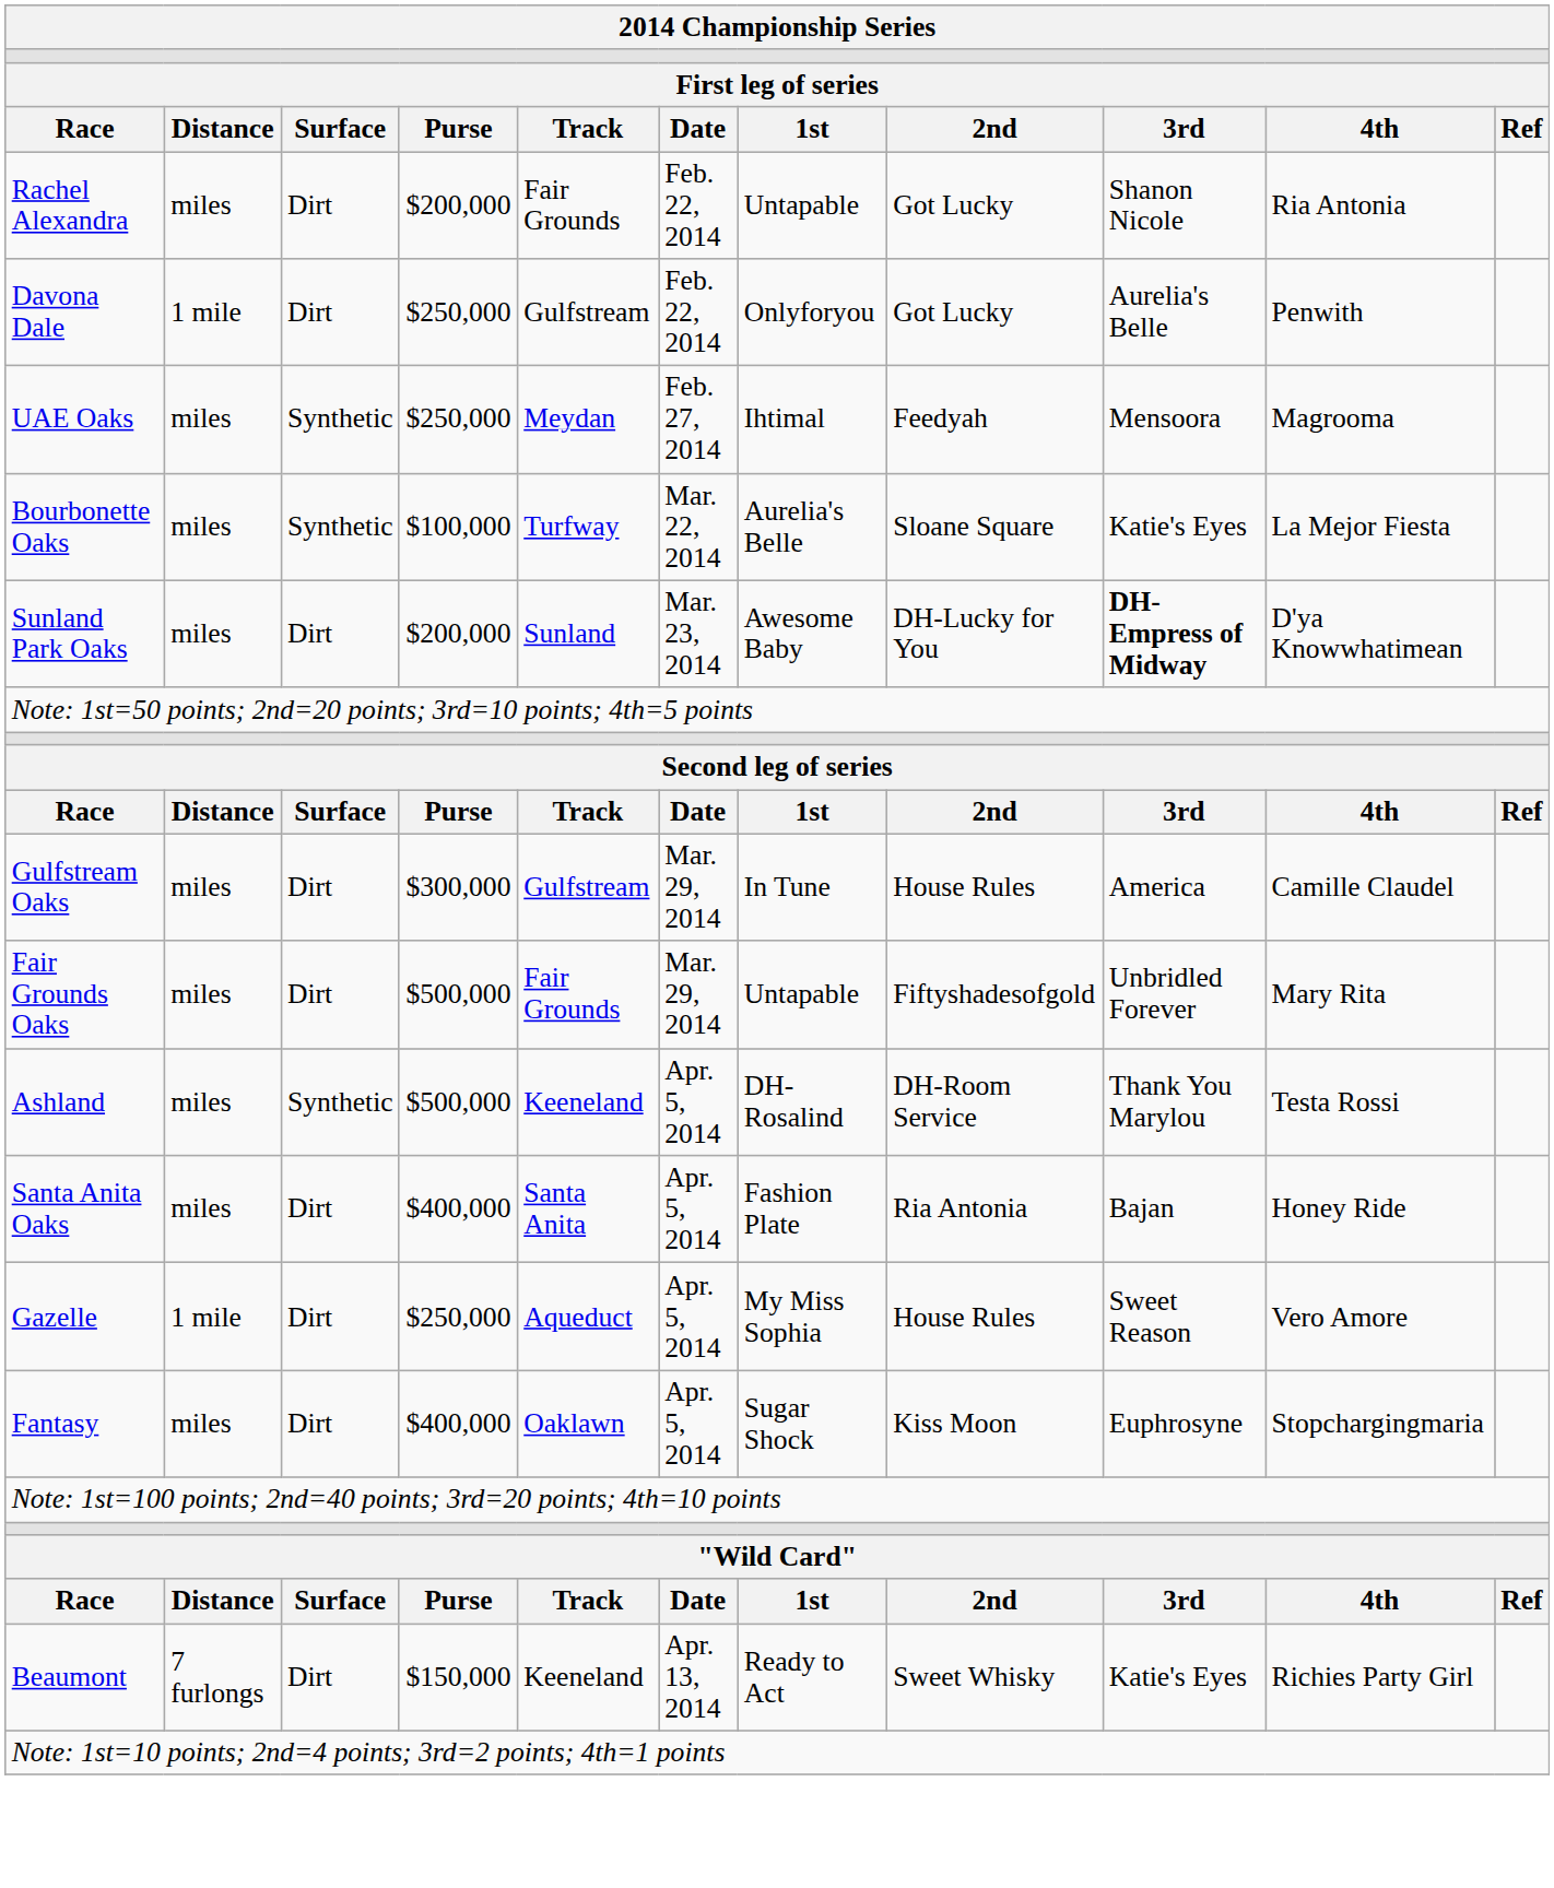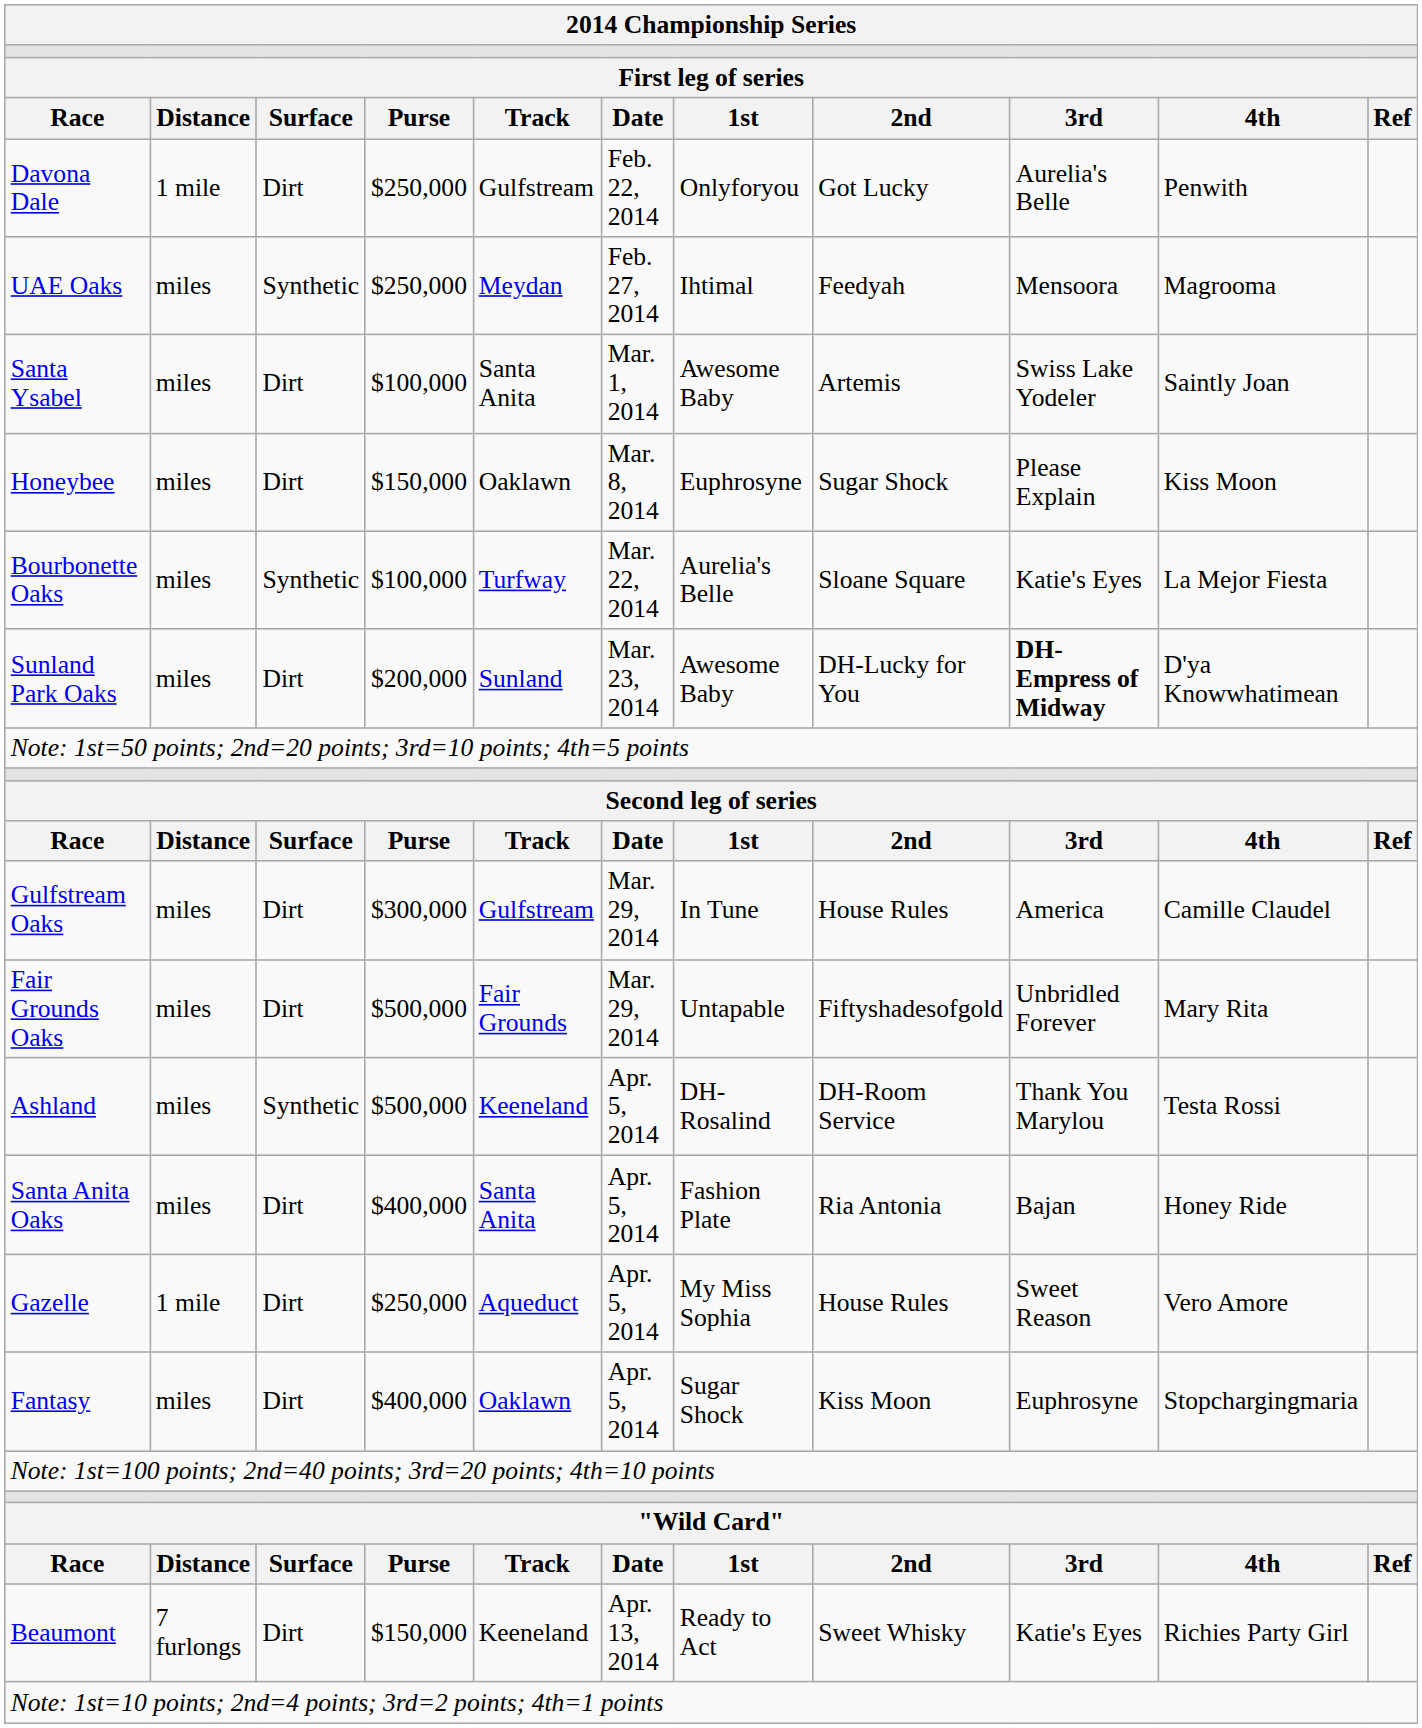 <table class="wikitable " style="width:100%">
 <tr>
 <th colspan=11>2014 Championship Series</th>
 </tr>
 <tr>
 <td colspan=11 style="background: #e3e3e3;"></td>
 </tr>
 <tr>
 <th colspan=11>First leg of series</th>
 </tr>
 <tr>
 <th>Race</th>
 <th>Distance</th>
 <th>Surface</th>
 <th>Purse</th>
 <th>Track</th>
 <th>Date</th>
 <th>1st</th>
 <th>2nd</th>
 <th>3rd</th>
 <th>4th</th>
 <th>Ref</th>
-</tr>
-<tr>
-<td><a href='#'>Rachel Alexandra</a></td>
-<td> miles</td>
-<td>Dirt</td>
-<td align=right>$200,000</td>
-<td>Fair Grounds</td>
-<td>Feb. 22, 2014</td>
-<td>Untapable</td>
-<td>Got Lucky</td>
-<td>Shanon Nicole</td>
-<td>Ria Antonia</td>
-<td></td>
 </tr>
 <tr>
 <td><a href='#'>Davona Dale</a></td>
 <td>1 mile</td>
 <td>Dirt</td>
 <td align=right>$250,000</td>
 <td>Gulfstream</td>
 <td>Feb. 22, 2014</td>
 <td>Onlyforyou</td>
 <td>Got Lucky</td>
 <td>Aurelia's Belle</td>
 <td>Penwith</td>
 <td></td>
 </tr>
 <tr>
 <td><a href='#'>UAE Oaks</a></td>
 <td> miles</td>
 <td>Synthetic</td>
 <td align=right>$250,000</td>
 <td><a href='#'>Meydan</a></td>
 <td>Feb. 27, 2014</td>
 <td>Ihtimal</td>
 <td>Feedyah</td>
 <td>Mensoora</td>
 <td>Magrooma</td>
+<td></td>
+</tr>
+<tr>
+<td><a href='#'>Santa Ysabel</a></td>
+<td> miles</td>
+<td>Dirt</td>
+<td align=right>$100,000</td>
+<td>Santa Anita</td>
+<td>Mar. 1, 2014</td>
+<td>Awesome Baby</td>
+<td>Artemis</td>
+<td>Swiss Lake Yodeler</td>
+<td>Saintly Joan</td>
+<td></td>
+</tr>
+<tr>
+<td><a href='#'>Honeybee</a></td>
+<td> miles</td>
+<td>Dirt</td>
+<td align=right>$150,000</td>
+<td>Oaklawn</td>
+<td>Mar. 8, 2014</td>
+<td>Euphrosyne</td>
+<td>Sugar Shock</td>
+<td>Please Explain</td>
+<td>Kiss Moon</td>
 <td></td>
 </tr>
 <tr>
 <td><a href='#'>Bourbonette Oaks</a></td>
 <td> miles</td>
 <td>Synthetic</td>
 <td align=right>$100,000</td>
 <td><a href='#'>Turfway</a></td>
 <td>Mar. 22, 2014</td>
 <td>Aurelia's Belle</td>
 <td>Sloane Square</td>
 <td>Katie's Eyes</td>
 <td>La Mejor Fiesta</td>
 <td></td>
 </tr>
 <tr>
 <td><a href='#'>Sunland Park Oaks</a></td>
 <td> miles</td>
 <td>Dirt</td>
 <td align=right>$200,000</td>
 <td><a href='#'>Sunland</a></td>
 <td>Mar. 23, 2014</td>
 <td>Awesome Baby</td>
 <td>DH-Lucky for You</td>
 <td><strong>DH-Empress of Midway</strong></td>
 <td>D'ya Knowwhatimean</td>
 <td></td>
 </tr>
 <tr>
 <td colspan=11><em>Note: 1st=50 points; 2nd=20 points; 3rd=10 points; 4th=5 points</em></td>
 </tr>
 <tr>
 <td colspan=11 style="background: #e3e3e3;"></td>
 </tr>
 <tr>
 <th colspan=11>Second leg of series</th>
 </tr>
 <tr>
 <th>Race</th>
 <th>Distance</th>
 <th>Surface</th>
 <th>Purse</th>
 <th>Track</th>
 <th>Date</th>
 <th>1st</th>
 <th>2nd</th>
 <th>3rd</th>
 <th>4th</th>
 <th>Ref</th>
 </tr>
 <tr>
 <td><a href='#'>Gulfstream Oaks</a></td>
 <td> miles</td>
 <td>Dirt</td>
 <td align=right>$300,000</td>
 <td><a href='#'>Gulfstream</a></td>
 <td>Mar. 29, 2014</td>
 <td>In Tune</td>
 <td>House Rules</td>
 <td>America</td>
 <td>Camille Claudel</td>
 <td></td>
 </tr>
 <tr>
 <td><a href='#'>Fair Grounds Oaks</a></td>
 <td> miles</td>
 <td>Dirt</td>
 <td align=right>$500,000</td>
 <td><a href='#'>Fair Grounds</a></td>
 <td>Mar. 29, 2014</td>
 <td>Untapable</td>
 <td>Fiftyshadesofgold</td>
 <td>Unbridled Forever</td>
 <td>Mary Rita</td>
 <td></td>
 </tr>
 <tr>
 <td><a href='#'>Ashland</a></td>
 <td> miles</td>
 <td>Synthetic</td>
 <td align=right>$500,000</td>
 <td><a href='#'>Keeneland</a></td>
 <td>Apr. 5, 2014</td>
 <td>DH-Rosalind </td>
 <td>DH-Room Service</td>
 <td>Thank You Marylou</td>
 <td>Testa Rossi</td>
 <td></td>
 </tr>
 <tr>
 <td><a href='#'>Santa Anita Oaks</a></td>
 <td> miles</td>
 <td>Dirt</td>
 <td align=right>$400,000</td>
 <td><a href='#'>Santa Anita</a></td>
 <td>Apr. 5, 2014</td>
 <td>Fashion Plate</td>
 <td>Ria Antonia</td>
 <td>Bajan</td>
 <td>Honey Ride</td>
 <td></td>
 </tr>
 <tr>
 <td><a href='#'>Gazelle</a></td>
 <td>1 mile</td>
 <td>Dirt</td>
 <td align=right>$250,000</td>
 <td><a href='#'>Aqueduct</a></td>
 <td>Apr. 5, 2014</td>
 <td>My Miss Sophia</td>
 <td>House Rules</td>
 <td>Sweet Reason</td>
 <td>Vero Amore</td>
 <td></td>
 </tr>
 <tr>
 <td><a href='#'>Fantasy</a></td>
 <td> miles</td>
 <td>Dirt</td>
 <td align=right>$400,000</td>
 <td><a href='#'>Oaklawn</a></td>
 <td>Apr. 5, 2014</td>
 <td>Sugar Shock</td>
 <td>Kiss Moon</td>
 <td>Euphrosyne</td>
 <td>Stopchargingmaria</td>
 <td></td>
 </tr>
 <tr>
 <td colspan=11><em>Note: 1st=100 points; 2nd=40 points; 3rd=20 points; 4th=10 points</em></td>
 </tr>
 <tr>
 <td colspan=11 style="background: #e3e3e3;"></td>
 </tr>
 <tr>
 <th colspan=11>"Wild Card"</th>
 </tr>
 <tr>
 <th>Race</th>
 <th>Distance</th>
 <th>Surface</th>
 <th>Purse</th>
 <th>Track</th>
 <th>Date</th>
 <th>1st</th>
 <th>2nd</th>
 <th>3rd</th>
 <th>4th</th>
 <th>Ref</th>
 </tr>
 <tr>
 <td><a href='#'>Beaumont</a></td>
 <td>7 furlongs</td>
 <td>Dirt</td>
 <td align=right>$150,000</td>
 <td>Keeneland</td>
 <td>Apr. 13, 2014</td>
 <td>Ready to Act</td>
 <td>Sweet Whisky</td>
 <td>Katie's Eyes</td>
 <td>Richies Party Girl</td>
 <td></td>
 </tr>
 <tr>
 <td colspan=11><em>Note: 1st=10 points; 2nd=4 points; 3rd=2 points; 4th=1 points</em></td>
 </tr>
 </table>
